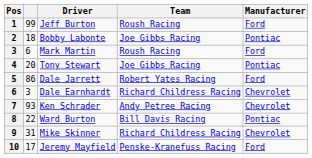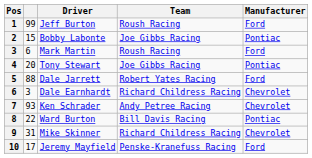 <table class="wikitable" style="font-size:95%">
 <tr>
 <th>Pos</th>
 <th></th>
 <th>Driver</th>
 <th>Team</th>
 <th>Manufacturer</th>
 </tr>
 <tr>
 <th>1</th>
 <td>99</td>
 <td><a href='#'>Jeff Burton</a></td>
 <td><a href='#'>Roush Racing</a></td>
 <td><a href='#'>Ford</a></td>
 </tr>
 <tr>
 <th>2</th>
-<td>18</td>
+<td>15</td>
 <td><a href='#'>Bobby Labonte</a></td>
 <td><a href='#'>Joe Gibbs Racing</a></td>
 <td><a href='#'>Pontiac</a></td>
 </tr>
 <tr>
 <th>3</th>
 <td>6</td>
 <td><a href='#'>Mark Martin</a></td>
 <td><a href='#'>Roush Racing</a></td>
 <td><a href='#'>Ford</a></td>
 </tr>
 <tr>
 <th>4</th>
 <td>20</td>
 <td><a href='#'>Tony Stewart</a></td>
 <td><a href='#'>Joe Gibbs Racing</a></td>
 <td><a href='#'>Pontiac</a></td>
 </tr>
 <tr>
 <th>5</th>
-<td>86</td>
+<td>88</td>
 <td><a href='#'>Dale Jarrett</a></td>
 <td><a href='#'>Robert Yates Racing</a></td>
 <td><a href='#'>Ford</a></td>
 </tr>
 <tr>
 <th>6</th>
 <td>3</td>
 <td><a href='#'>Dale Earnhardt</a></td>
 <td><a href='#'>Richard Childress Racing</a></td>
 <td><a href='#'>Chevrolet</a></td>
 </tr>
 <tr>
 <th>7</th>
 <td>93</td>
 <td><a href='#'>Ken Schrader</a></td>
 <td><a href='#'>Andy Petree Racing</a></td>
 <td><a href='#'>Chevrolet</a></td>
 </tr>
 <tr>
 <th>8</th>
 <td>22</td>
 <td><a href='#'>Ward Burton</a></td>
 <td><a href='#'>Bill Davis Racing</a></td>
 <td><a href='#'>Pontiac</a></td>
 </tr>
 <tr>
 <th>9</th>
 <td>31</td>
 <td><a href='#'>Mike Skinner</a></td>
 <td><a href='#'>Richard Childress Racing</a></td>
 <td><a href='#'>Chevrolet</a></td>
 </tr>
 <tr>
 <th>10</th>
 <td>17</td>
 <td><a href='#'>Jeremy Mayfield</a></td>
 <td><a href='#'>Penske-Kranefuss Racing</a></td>
 <td><a href='#'>Ford</a></td>
 </tr>
 </table>
